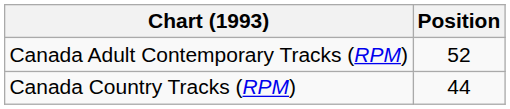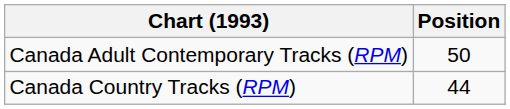 <table class="wikitable sortable">
 <tr>
 <th scope="col">Chart (1993)</th>
 <th scope="col">Position</th>
 </tr>
 <tr>
 <td>Canada Adult Contemporary Tracks (<em><a href='#'>RPM</a></em>)</td>
-<td align="center">52</td>
+<td align="center">50</td>
 </tr>
 <tr>
 <td>Canada Country Tracks (<em><a href='#'>RPM</a></em>)</td>
 <td align="center">44</td>
 </tr>
 </table>
